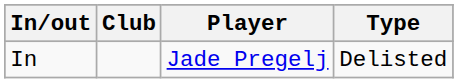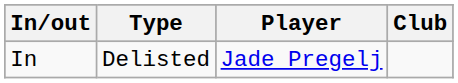 <table class="wikitable plainrowheaders">
 <tr>
 <th scope="col"><strong>In/out</strong></th>
+<th scope="col"><strong>Type</strong></th>
+<th scope="col"><strong>Player</strong></th>
 <th scope="col"><strong>Club</strong></th>
-<th scope="col"><strong>Player</strong></th>
-<th scope="col"><strong>Type</strong></th>
 </tr>
 <tr>
 <td>In</td>
+<td>Delisted</td>
+<td><a href='#'>Jade Pregelj</a></td>
 <td></td>
-<td><a href='#'>Jade Pregelj</a></td>
-<td>Delisted</td>
 </tr>
 </table>
